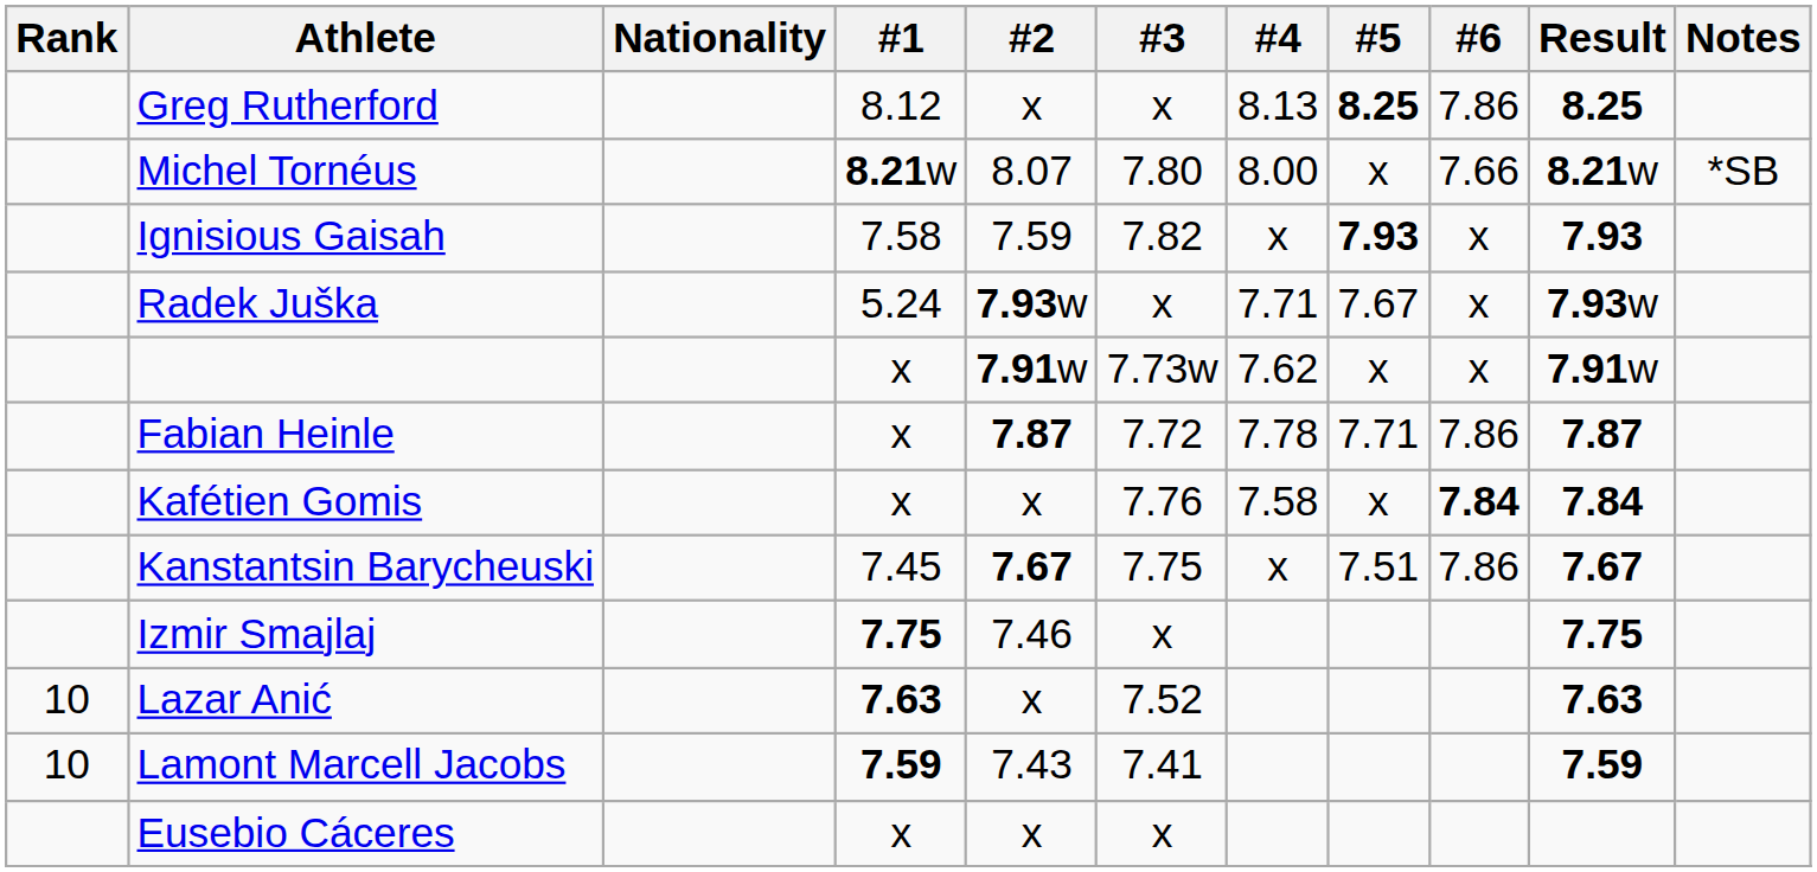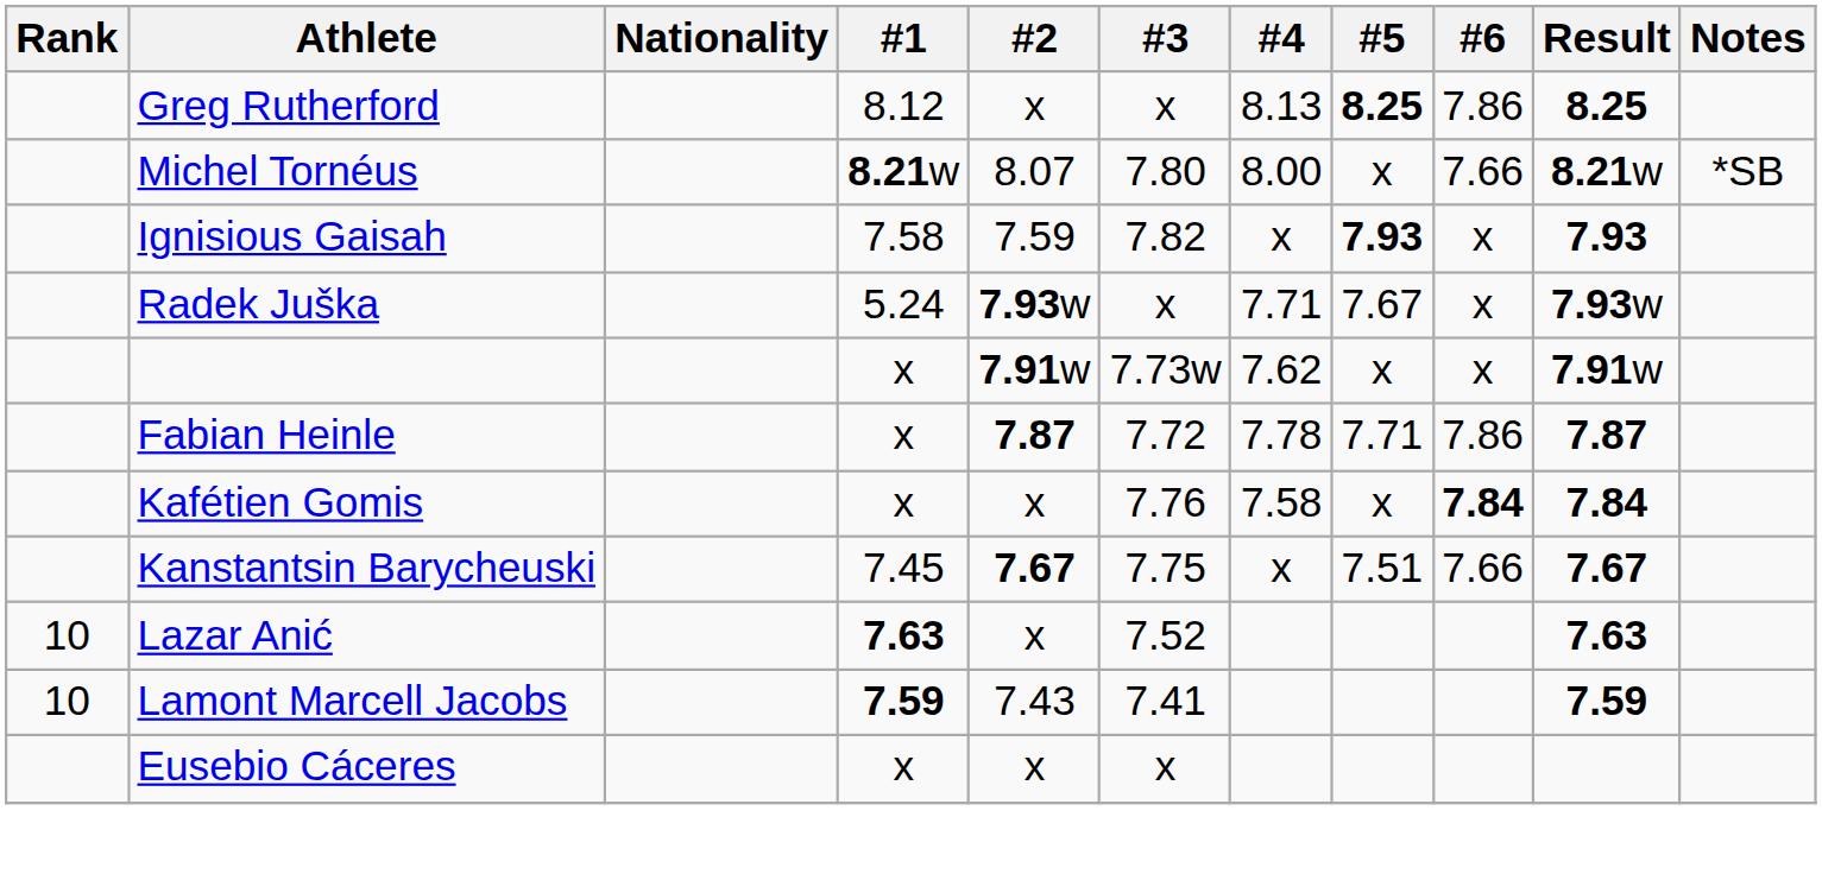 <table class="wikitable sortable" style="text-align:center">
 <tr>
 <th>Rank</th>
 <th>Athlete</th>
 <th>Nationality</th>
 <th>#1</th>
 <th>#2</th>
 <th>#3</th>
 <th>#4</th>
 <th>#5</th>
 <th>#6</th>
 <th>Result</th>
 <th>Notes</th>
 </tr>
 <tr>
 <td></td>
 <td align="left"><a href='#'>Greg Rutherford</a></td>
 <td align=left></td>
 <td>8.12</td>
 <td>x</td>
 <td>x</td>
 <td>8.13</td>
 <td><strong>8.25</strong></td>
 <td>7.86</td>
 <td><strong>8.25</strong></td>
 <td></td>
 </tr>
 <tr>
 <td></td>
 <td align="left"><a href='#'>Michel Tornéus</a></td>
 <td align=left></td>
 <td><strong>8.21</strong>w</td>
 <td>8.07</td>
 <td>7.80</td>
 <td>8.00</td>
 <td>x</td>
 <td>7.66</td>
 <td><strong>8.21</strong>w</td>
 <td>*SB</td>
 </tr>
 <tr>
 <td></td>
 <td align="left"><a href='#'>Ignisious Gaisah</a></td>
 <td align=left></td>
 <td>7.58</td>
 <td>7.59</td>
 <td>7.82</td>
 <td>x</td>
 <td><strong>7.93</strong></td>
 <td>x</td>
 <td><strong>7.93</strong></td>
 <td></td>
 </tr>
 <tr>
 <td></td>
 <td align="left"><a href='#'>Radek Juška</a></td>
 <td align=left></td>
 <td>5.24</td>
 <td><strong>7.93</strong>w</td>
 <td>x</td>
 <td>7.71</td>
 <td>7.67</td>
 <td>x</td>
 <td><strong>7.93</strong>w</td>
 <td></td>
 </tr>
 <tr>
 <td></td>
 <td align="left"></td>
 <td align=left></td>
 <td>x</td>
 <td><strong>7.91</strong>w</td>
 <td>7.73w</td>
 <td>7.62</td>
 <td>x</td>
 <td>x</td>
 <td><strong>7.91</strong>w</td>
 <td></td>
 </tr>
 <tr>
 <td></td>
 <td align="left"><a href='#'>Fabian Heinle</a></td>
 <td align=left></td>
 <td>x</td>
 <td><strong>7.87</strong></td>
 <td>7.72</td>
 <td>7.78</td>
 <td>7.71</td>
 <td>7.86</td>
 <td><strong>7.87</strong></td>
 <td></td>
 </tr>
 <tr>
 <td></td>
 <td align="left"><a href='#'>Kafétien Gomis</a></td>
 <td align=left></td>
 <td>x</td>
 <td>x</td>
 <td>7.76</td>
 <td>7.58</td>
 <td>x</td>
 <td><strong>7.84</strong></td>
 <td><strong>7.84</strong></td>
 <td></td>
 </tr>
 <tr>
 <td></td>
 <td align="left"><a href='#'>Kanstantsin Barycheuski</a></td>
 <td align=left></td>
 <td>7.45</td>
 <td><strong>7.67</strong></td>
 <td>7.75</td>
 <td>x</td>
 <td>7.51</td>
-<td>7.86</td>
+<td>7.66</td>
 <td><strong>7.67</strong></td>
-<td></td>
-</tr>
-<tr>
-<td></td>
-<td align="left"><a href='#'>Izmir Smajlaj</a></td>
-<td align=left></td>
-<td><strong>7.75</strong></td>
-<td>7.46</td>
-<td>x</td>
-<td></td>
-<td></td>
-<td></td>
-<td><strong>7.75</strong></td>
 <td></td>
 </tr>
 <tr>
 <td>10</td>
 <td align="left"><a href='#'>Lazar Anić</a></td>
 <td align=left></td>
 <td><strong>7.63</strong></td>
 <td>x</td>
 <td>7.52</td>
 <td></td>
 <td></td>
 <td></td>
 <td><strong>7.63</strong></td>
 <td></td>
 </tr>
 <tr>
 <td>10</td>
 <td align="left"><a href='#'>Lamont Marcell Jacobs</a></td>
 <td align=left></td>
 <td><strong>7.59</strong></td>
 <td>7.43</td>
 <td>7.41</td>
 <td></td>
 <td></td>
 <td></td>
 <td><strong>7.59</strong></td>
 <td></td>
 </tr>
 <tr>
 <td></td>
 <td align="left"><a href='#'>Eusebio Cáceres</a></td>
 <td align=left></td>
 <td>x</td>
 <td>x</td>
 <td>x</td>
 <td></td>
 <td></td>
 <td></td>
 <td><strong></strong></td>
 <td></td>
 </tr>
 <tr>
 </tr>
 </table>
